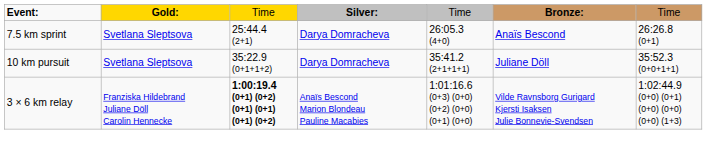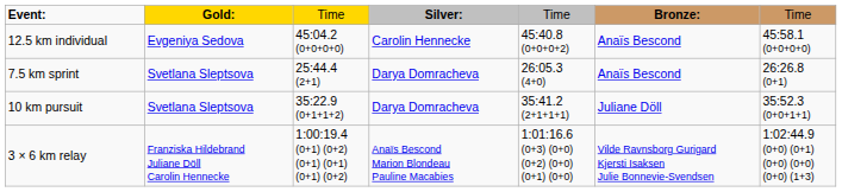 <table class="wikitable" width=85%>
 <tr>
 <td><strong>Event:</strong></td>
 <td style="text-align:center;background-color:gold;"><strong>Gold:</strong></td>
 <td style="text-align:center;background-color:gold;">Time</td>
 <td style="text-align:center;background-color:silver;"><strong>Silver:</strong></td>
 <td style="text-align:center;background-color:silver;">Time</td>
 <td style="text-align:center;background-color:#CC9966;"><strong>Bronze:</strong></td>
 <td style="text-align:center;background-color:#CC9966;">Time</td>
+</tr>
+<tr>
+<td>12.5 km individual<br><em></em></td>
+<td><a href='#'>Evgeniya Sedova</a><br><small></small></td>
+<td>45:04.2<br><small>(0+0+0+0)</small></td>
+<td><a href='#'>Carolin Hennecke</a><br><small></small></td>
+<td>45:40.8<br><small>(0+0+0+2)</small></td>
+<td><a href='#'>Anaïs Bescond</a><br><small></small></td>
+<td>45:58.1<br><small>(0+0+0+0)</small></td>
 </tr>
 <tr>
 <td>7.5 km sprint<br><em></em></td>
 <td><a href='#'>Svetlana Sleptsova</a><br><small></small></td>
 <td>25:44.4<br><small>(2+1)</small></td>
 <td><a href='#'>Darya Domracheva</a><br><small></small></td>
 <td>26:05.3<br><small>(4+0)</small></td>
 <td><a href='#'>Anaïs Bescond</a><br><small></small></td>
 <td>26:26.8<br><small>(0+1)</small></td>
 </tr>
 <tr>
 <td>10 km pursuit<br><em></em></td>
 <td><a href='#'>Svetlana Sleptsova</a><br><small></small></td>
 <td>35:22.9<br><small>(0+1+1+2)</small></td>
 <td><a href='#'>Darya Domracheva</a><br><small></small></td>
 <td>35:41.2<br><small>(2+1+1+1)</small></td>
 <td><a href='#'>Juliane Döll</a><br><small></small></td>
 <td>35:52.3<br><small>(0+0+1+1)</small></td>
 </tr>
 <tr>
 <td>3 × 6 km relay<br><em></em></td>
 <td>  <br><small><a href='#'>Franziska Hildebrand</a><br><a href='#'>Juliane Döll</a><br><a href='#'>Carolin Hennecke</a></small></td>
-<td><strong>1:00:19.4<br><small>(0+1) (0+2)<br>(0+1) (0+1)<br>(0+1) (0+2) </small></strong></td>
+<td>1:00:19.4<br><small>(0+1) (0+2)<br>(0+1) (0+1)<br>(0+1) (0+2) </small></td>
 <td>  <br><small><a href='#'>Anaïs Bescond</a><br><a href='#'>Marion Blondeau</a><br><a href='#'>Pauline Macabies</a></small></td>
 <td>1:01:16.6<br><small>(0+3) (0+0)<br>(0+2) (0+0)<br>(0+1) (0+0)  </small></td>
 <td>  <br><small><a href='#'>Vilde Ravnsborg Gurigard</a><br><a href='#'>Kjersti Isaksen</a><br><a href='#'>Julie Bonnevie-Svendsen</a></small></td>
 <td>1:02:44.9<br><small>(0+0) (0+1)<br>(0+0) (0+0)<br>(0+0) (1+3) </small></td>
 </tr>
 </table>
